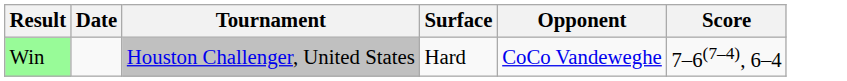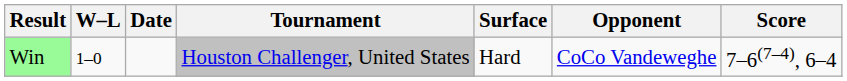 <table class="sortable wikitable">
 <tr>
 <th>Result</th>
+<th class="unsortable">W–L</th>
 <th>Date</th>
 <th>Tournament</th>
 <th>Surface</th>
 <th>Opponent</th>
 <th class="unsortable">Score</th>
 </tr>
 <tr>
 <td bgcolor="98FB98">Win</td>
+<td><small>1–0</small></td>
 <td><a href='#'></a></td>
 <td bgcolor="silver"><a href='#'>Houston Challenger</a>, United States</td>
 <td>Hard</td>
 <td> <a href='#'>CoCo Vandeweghe</a></td>
 <td>7–6<sup>(7–4)</sup>, 6–4</td>
 </tr>
 </table>
